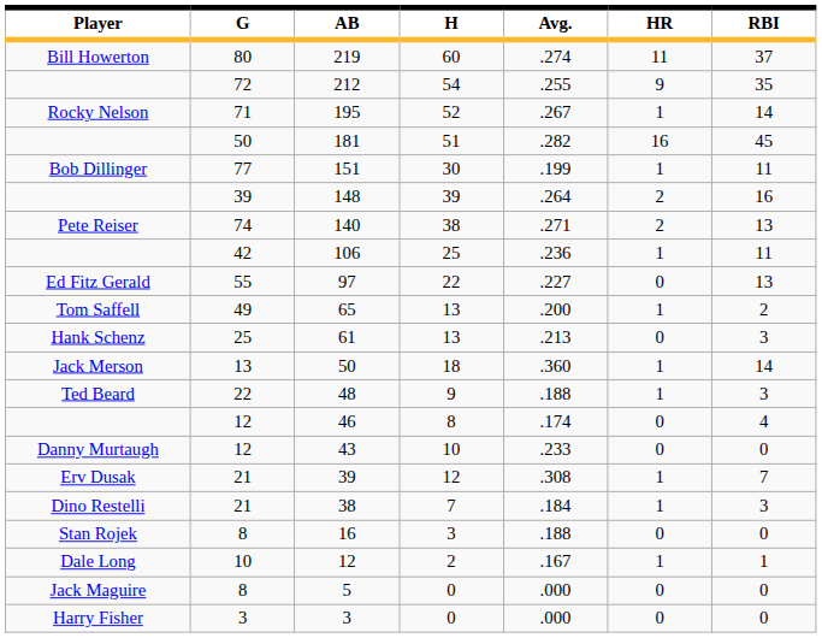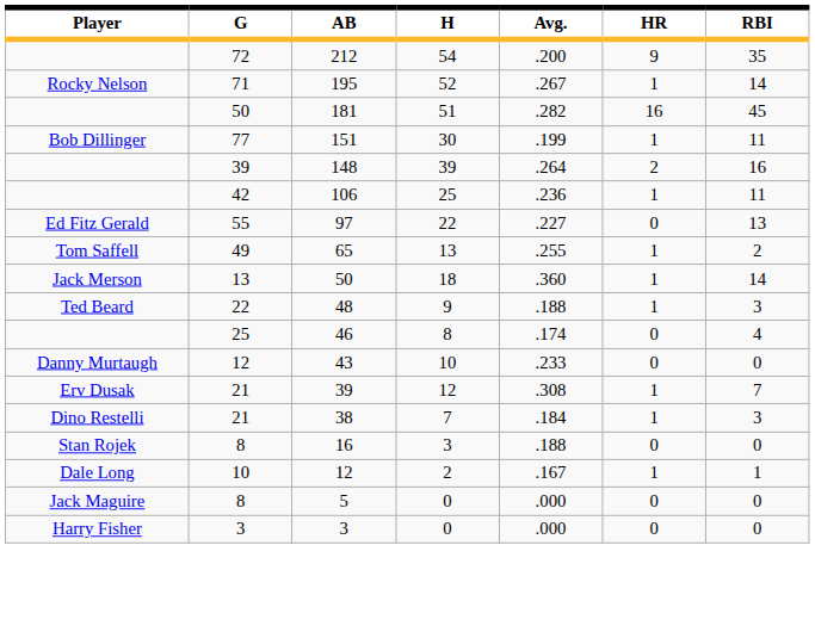 <table class="wikitable sortable">
 <tr>
 <th style="background:#FFFFFF; border-top:#000000 5px solid; border-bottom:#FDB827 5px solid;" width="16%">Player</th>
 <th style="background:#FFFFFF; border-top:#000000 5px solid; border-bottom:#FDB827 5px solid;" width="9%">G</th>
 <th style="background:#FFFFFF; border-top:#000000 5px solid; border-bottom:#FDB827 5px solid;" width="9%">AB</th>
 <th style="background:#FFFFFF; border-top:#000000 5px solid; border-bottom:#FDB827 5px solid;" width="9%">H</th>
 <th style="background:#FFFFFF; border-top:#000000 5px solid; border-bottom:#FDB827 5px solid;" width="9%">Avg.</th>
 <th style="background:#FFFFFF; border-top:#000000 5px solid; border-bottom:#FDB827 5px solid;" width="9%">HR</th>
 <th style="background:#FFFFFF; border-top:#000000 5px solid; border-bottom:#FDB827 5px solid;" width="9%">RBI</th>
 </tr>
 <tr align="center">
-<td><a href='#'>Bill Howerton</a></td>
-<td>80</td>
-<td>219</td>
-<td>60</td>
-<td>.274</td>
-<td>11</td>
-<td>37</td>
-</tr>
-<tr align="center">
 <td></td>
 <td>72</td>
 <td>212</td>
 <td>54</td>
-<td>.255</td>
+<td>.200</td>
 <td>9</td>
 <td>35</td>
 </tr>
 <tr align="center">
 <td><a href='#'>Rocky Nelson</a></td>
 <td>71</td>
 <td>195</td>
 <td>52</td>
 <td>.267</td>
 <td>1</td>
 <td>14</td>
 </tr>
 <tr align="center">
 <td></td>
 <td>50</td>
 <td>181</td>
 <td>51</td>
 <td>.282</td>
 <td>16</td>
 <td>45</td>
 </tr>
 <tr align="center">
 <td><a href='#'>Bob Dillinger</a></td>
 <td>77</td>
 <td>151</td>
 <td>30</td>
 <td>.199</td>
 <td>1</td>
 <td>11</td>
 </tr>
 <tr align="center">
 <td></td>
 <td>39</td>
 <td>148</td>
 <td>39</td>
 <td>.264</td>
 <td>2</td>
 <td>16</td>
 </tr>
 <tr align="center">
-<td><a href='#'>Pete Reiser</a></td>
-<td>74</td>
-<td>140</td>
-<td>38</td>
-<td>.271</td>
-<td>2</td>
-<td>13</td>
-</tr>
-<tr align="center">
 <td></td>
 <td>42</td>
 <td>106</td>
 <td>25</td>
 <td>.236</td>
 <td>1</td>
 <td>11</td>
 </tr>
 <tr align="center">
 <td><a href='#'>Ed Fitz Gerald</a></td>
 <td>55</td>
 <td>97</td>
 <td>22</td>
 <td>.227</td>
 <td>0</td>
 <td>13</td>
 </tr>
 <tr align="center">
 <td><a href='#'>Tom Saffell</a></td>
 <td>49</td>
 <td>65</td>
 <td>13</td>
-<td>.200</td>
+<td>.255</td>
 <td>1</td>
 <td>2</td>
-</tr>
-<tr align="center">
-<td><a href='#'>Hank Schenz</a></td>
-<td>25</td>
-<td>61</td>
-<td>13</td>
-<td>.213</td>
-<td>0</td>
-<td>3</td>
 </tr>
 <tr align="center">
 <td><a href='#'>Jack Merson</a></td>
 <td>13</td>
 <td>50</td>
 <td>18</td>
 <td>.360</td>
 <td>1</td>
 <td>14</td>
 </tr>
 <tr align="center">
 <td><a href='#'>Ted Beard</a></td>
 <td>22</td>
 <td>48</td>
 <td>9</td>
 <td>.188</td>
 <td>1</td>
 <td>3</td>
 </tr>
 <tr align="center">
 <td></td>
-<td>12</td>
+<td>25</td>
 <td>46</td>
 <td>8</td>
 <td>.174</td>
 <td>0</td>
 <td>4</td>
 </tr>
 <tr align="center">
 <td><a href='#'>Danny Murtaugh</a></td>
 <td>12</td>
 <td>43</td>
 <td>10</td>
 <td>.233</td>
 <td>0</td>
 <td>0</td>
 </tr>
 <tr align="center">
 <td><a href='#'>Erv Dusak</a></td>
 <td>21</td>
 <td>39</td>
 <td>12</td>
 <td>.308</td>
 <td>1</td>
 <td>7</td>
 </tr>
 <tr align="center">
 <td><a href='#'>Dino Restelli</a></td>
 <td>21</td>
 <td>38</td>
 <td>7</td>
 <td>.184</td>
 <td>1</td>
 <td>3</td>
 </tr>
 <tr align="center">
 <td><a href='#'>Stan Rojek</a></td>
 <td>8</td>
 <td>16</td>
 <td>3</td>
 <td>.188</td>
 <td>0</td>
 <td>0</td>
 </tr>
 <tr align="center">
 <td><a href='#'>Dale Long</a></td>
 <td>10</td>
 <td>12</td>
 <td>2</td>
 <td>.167</td>
 <td>1</td>
 <td>1</td>
 </tr>
 <tr align="center">
 <td><a href='#'>Jack Maguire</a></td>
 <td>8</td>
 <td>5</td>
 <td>0</td>
 <td>.000</td>
 <td>0</td>
 <td>0</td>
 </tr>
 <tr align="center">
 <td><a href='#'>Harry Fisher</a></td>
 <td>3</td>
 <td>3</td>
 <td>0</td>
 <td>.000</td>
 <td>0</td>
 <td>0</td>
 </tr>
 </table>
